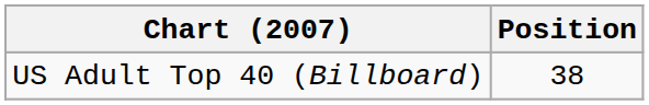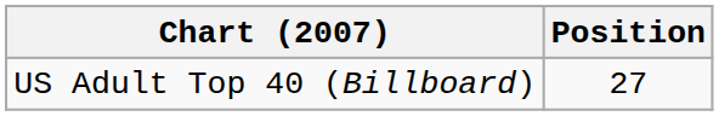 <table class="wikitable">
 <tr>
 <th>Chart (2007)</th>
 <th>Position</th>
 </tr>
 <tr>
 <td>US Adult Top 40 (<em>Billboard</em>)</td>
-<td style="text-align:center;">38</td>
+<td style="text-align:center;">27</td>
 </tr>
 </table>
